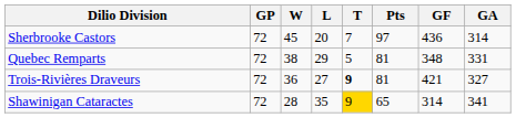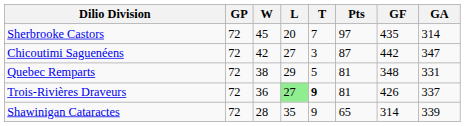 <table class="wikitable">
 <tr>
 <th bgcolor="#DDDDFF" width="40%">Dilio Division</th>
 <th bgcolor="#DDDDFF" width="5%">GP</th>
 <th bgcolor="#DDDDFF" width="5%">W</th>
 <th bgcolor="#DDDDFF" width="5%">L</th>
 <th bgcolor="#DDDDFF" width="5%">T</th>
 <th bgcolor="#DDDDFF" width="7.5%">Pts</th>
 <th bgcolor="#DDDDFF" width="7.5%">GF</th>
 <th bgcolor="#DDDDFF" width="7.5%">GA</th>
 </tr>
 <tr>
 <td><a href='#'>Sherbrooke Castors</a></td>
 <td>72</td>
 <td>45</td>
 <td>20</td>
 <td>7</td>
 <td>97</td>
-<td>436</td>
+<td>435</td>
 <td>314</td>
+</tr>
+<tr>
+<td><a href='#'>Chicoutimi Saguenéens</a></td>
+<td>72</td>
+<td>42</td>
+<td>27</td>
+<td>3</td>
+<td>87</td>
+<td>442</td>
+<td>347</td>
 </tr>
 <tr>
 <td><a href='#'>Quebec Remparts</a></td>
 <td>72</td>
 <td>38</td>
 <td>29</td>
 <td>5</td>
 <td>81</td>
 <td>348</td>
 <td>331</td>
 </tr>
 <tr>
 <td><a href='#'>Trois-Rivières Draveurs</a></td>
 <td>72</td>
 <td>36</td>
-<td>27</td>
+<td style="background: lightgreen;">27</td>
 <td><strong>9</strong></td>
 <td>81</td>
-<td>421</td>
-<td>327</td>
+<td>426</td>
+<td>337</td>
 </tr>
 <tr>
 <td><a href='#'>Shawinigan Cataractes</a></td>
 <td>72</td>
 <td>28</td>
 <td>35</td>
-<td style="background: gold;">9</td>
+<td>9</td>
 <td>65</td>
 <td>314</td>
-<td>341</td>
+<td>339</td>
 </tr>
 </table>
